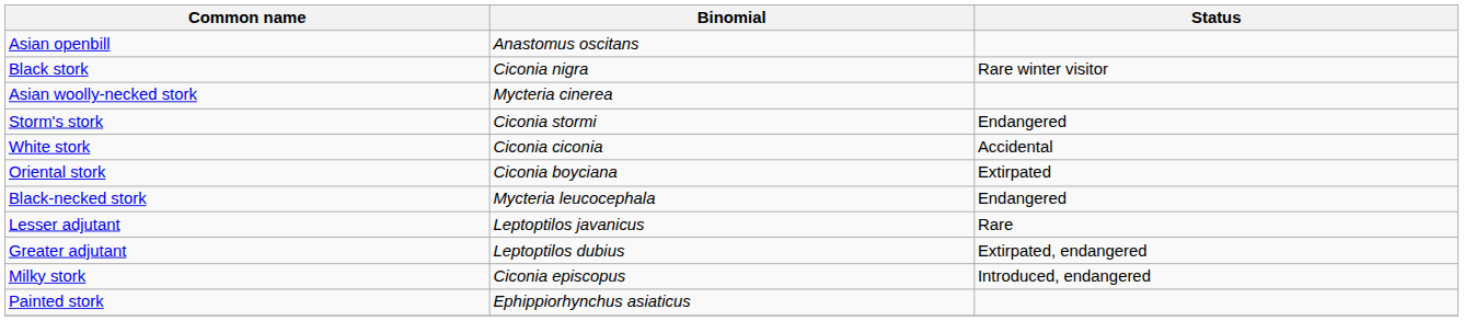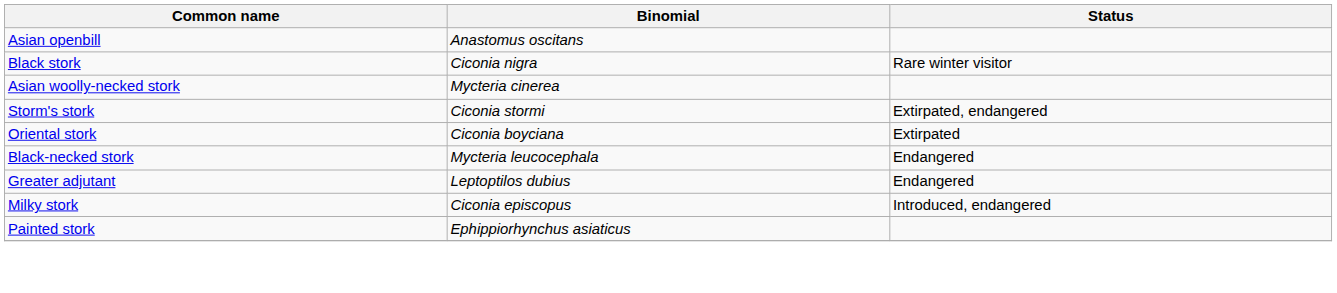 <table width=72% class="wikitable">
 <tr>
 <th width=24%>Common name</th>
 <th width=24%>Binomial</th>
 <th width=24%>Status</th>
 </tr>
 <tr>
 <td><a href='#'>Asian openbill</a></td>
 <td><em>Anastomus oscitans</em></td>
 <td></td>
 </tr>
 <tr>
 <td><a href='#'>Black stork</a></td>
 <td><em>Ciconia nigra</em></td>
 <td>Rare winter visitor</td>
 </tr>
 <tr>
 <td><a href='#'>Asian woolly-necked stork</a></td>
 <td><em>Mycteria cinerea</em></td>
 <td></td>
 </tr>
 <tr>
 <td><a href='#'>Storm's stork</a></td>
 <td><em>Ciconia stormi</em></td>
-<td>Endangered</td>
-</tr>
-<tr>
-<td><a href='#'>White stork</a></td>
-<td><em>Ciconia ciconia</em></td>
-<td>Accidental</td>
+<td>Extirpated, endangered</td>
 </tr>
 <tr>
 <td><a href='#'>Oriental stork</a></td>
 <td><em>Ciconia boyciana</em></td>
 <td>Extirpated</td>
 </tr>
 <tr>
 <td><a href='#'>Black-necked stork</a></td>
 <td><em>Mycteria leucocephala</em></td>
 <td>Endangered</td>
 </tr>
 <tr>
-<td><a href='#'>Lesser adjutant</a></td>
-<td><em>Leptoptilos javanicus</em></td>
-<td>Rare</td>
-</tr>
-<tr>
 <td><a href='#'>Greater adjutant</a></td>
 <td><em>Leptoptilos dubius</em></td>
-<td>Extirpated, endangered</td>
+<td>Endangered</td>
 </tr>
 <tr>
 <td><a href='#'>Milky stork</a></td>
 <td><em>Ciconia episcopus</em></td>
 <td>Introduced, endangered</td>
 </tr>
 <tr>
 <td><a href='#'>Painted stork</a></td>
 <td><em>Ephippiorhynchus asiaticus</em></td>
 <td></td>
 </tr>
 <tr>
 </tr>
 </table>
